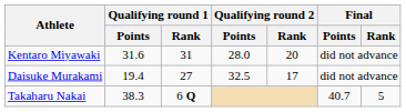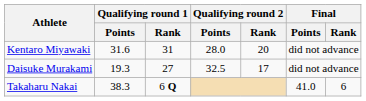 <table class="wikitable" style="font-size:90%">
 <tr>
 <th rowspan="2">Athlete</th>
 <th colspan="2">Qualifying round 1</th>
 <th colspan="2">Qualifying round 2</th>
 <th colspan="2">Final</th>
 </tr>
 <tr>
 <th>Points</th>
 <th>Rank</th>
 <th>Points</th>
 <th>Rank</th>
 <th>Points</th>
 <th>Rank</th>
 </tr>
 <tr>
 <td><a href='#'>Kentaro Miyawaki</a></td>
 <td align="center">31.6</td>
 <td align="center">31</td>
 <td align="center">28.0</td>
 <td align="center">20</td>
 <td colspan="2">did not advance</td>
 </tr>
 <tr>
 <td><a href='#'>Daisuke Murakami</a></td>
-<td align="center">19.4</td>
+<td align="center">19.3</td>
 <td align="center">27</td>
 <td align="center">32.5</td>
 <td align="center">17</td>
 <td colspan="2">did not advance</td>
 </tr>
 <tr>
 <td><a href='#'>Takaharu Nakai</a></td>
 <td align="center">38.3</td>
 <td align="center">6 <strong>Q</strong></td>
 <td colspan="2" bgcolor="wheat"></td>
-<td align="center">40.7</td>
-<td align="center">5</td>
+<td align="center">41.0</td>
+<td align="center">6</td>
 </tr>
 </table>
